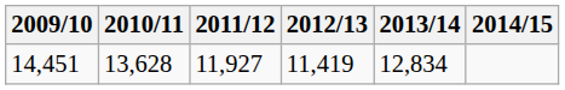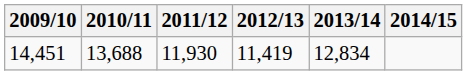 <table class="wikitable sortable">
 <tr>
 <th>2009/10</th>
 <th>2010/11</th>
 <th>2011/12</th>
 <th>2012/13</th>
 <th>2013/14</th>
 <th>2014/15</th>
 </tr>
 <tr>
 <td>14,451</td>
-<td>13,628</td>
-<td>11,927</td>
+<td>13,688</td>
+<td>11,930</td>
 <td>11,419</td>
 <td>12,834</td>
 <td></td>
 </tr>
 </table>
